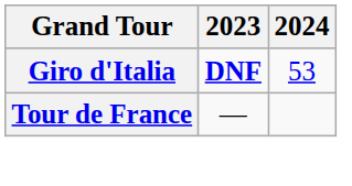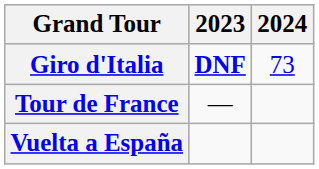 <table class="wikitable plainrowheaders">
 <tr>
 <th>Grand Tour</th>
 <th scope="col">2023</th>
 <th>2024</th>
 </tr>
 <tr style="text-align:center;">
 <th scope="row"> <a href='#'>Giro d'Italia</a></th>
 <td style="text-align:center;"><strong><a href='#'>DNF</a></strong></td>
-<td><a href='#'>53</a></td>
+<td><a href='#'>73</a></td>
 </tr>
 <tr style="text-align:center;">
 <th scope="row"> <a href='#'>Tour de France</a></th>
 <td>—</td>
 <td></td>
 </tr>
+<tr style="text-align:center;">
+<th scope="row"> <a href='#'>Vuelta a España</a></th>
+<td></td>
+<td></td>
+</tr>
 </table>
